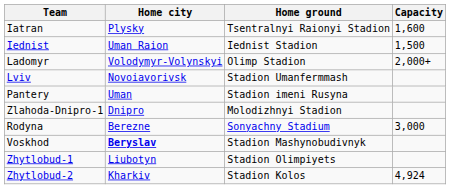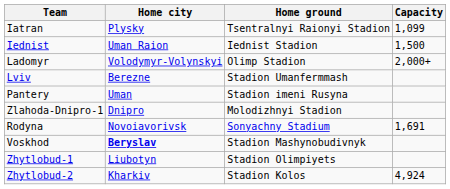 <table class="wikitable sortable">
 <tr>
 <th>Team</th>
 <th>Home city</th>
 <th>Home ground</th>
 <th>Capacity</th>
 </tr>
 <tr>
 <td data-sort-value="Iatran">Iatran</td>
 <td><a href='#'>Plysky</a></td>
 <td>Tsentralnyi Raionyi Stadion</td>
-<td>1,600</td>
+<td>1,099</td>
 </tr>
 <tr>
 <td data-sort-value="Iednist"><a href='#'>Iednist</a></td>
 <td><a href='#'>Uman Raion</a></td>
 <td>Iednist Stadion</td>
 <td>1,500</td>
 </tr>
 <tr>
 <td data-sort-value="Ladomyr">Ladomyr</td>
 <td><a href='#'>Volodymyr-Volynskyi</a></td>
 <td>Olimp Stadion</td>
 <td>2,000+</td>
 </tr>
 <tr>
 <td data-sort-value="Lviv"><a href='#'>Lviv</a></td>
-<td><a href='#'>Novoiavorivsk</a></td>
+<td><a href='#'>Berezne</a></td>
 <td>Stadion Umanfermmash</td>
 <td></td>
 </tr>
 <tr>
 <td data-sort-value="Pantery">Pantery</td>
 <td><a href='#'>Uman</a></td>
 <td>Stadion imeni Rusyna</td>
 <td></td>
 </tr>
 <tr>
 <td data-sort-value="Dnipro-1">Zlahoda-Dnipro-1</td>
 <td><a href='#'>Dnipro</a></td>
 <td>Molodizhnyi Stadion</td>
 <td></td>
 </tr>
 <tr>
 <td data-sort-value="Rodyna">Rodyna</td>
-<td><a href='#'>Berezne</a></td>
+<td><a href='#'>Novoiavorivsk</a></td>
 <td><a href='#'>Sonyachny Stadium</a></td>
-<td>3,000</td>
+<td>1,691</td>
 </tr>
 <tr>
 <td data-sort-value="Voskhod">Voskhod</td>
 <td><strong><a href='#'>Beryslav</a></strong></td>
 <td>Stadion Mashynobudivnyk</td>
 <td></td>
 </tr>
 <tr>
 <td data-sort-value="Zhytlobud-1"><a href='#'>Zhytlobud-1</a></td>
 <td><a href='#'>Liubotyn</a></td>
 <td>Stadion Olimpiyets</td>
 <td></td>
 </tr>
 <tr>
 <td data-sort-value="Zhytlobud-2"><a href='#'>Zhytlobud-2</a></td>
 <td><a href='#'>Kharkiv</a></td>
 <td>Stadion Kolos</td>
 <td>4,924</td>
 </tr>
 </table>
